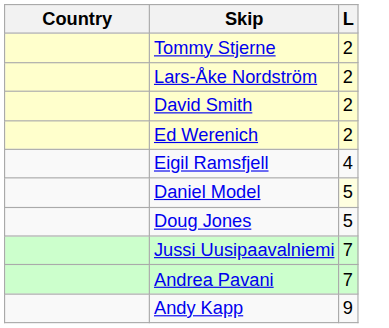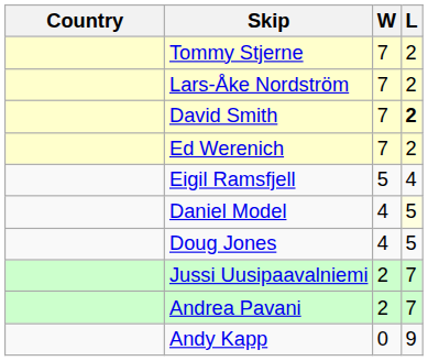 <table class="wikitable sortable">
 <tr>
 <th bgcolor="#efefef" width="120">Country</th>
 <th bgcolor="#efefef">Skip</th>
+<th bgcolor="#efefef">W</th>
 <th bgcolor="#efefef">L</th>
 </tr>
 <tr bgcolor="#ffffcc">
 <td></td>
 <td><a href='#'>Tommy Stjerne</a></td>
+<td>7</td>
 <td>2</td>
 </tr>
 <tr bgcolor="#ffffcc">
 <td></td>
 <td><a href='#'>Lars-Åke Nordström</a></td>
+<td>7</td>
 <td>2</td>
 </tr>
 <tr bgcolor="#ffffcc">
 <td></td>
 <td><a href='#'>David Smith</a></td>
-<td>2</td>
+<td>7</td>
+<td><strong>2</strong></td>
 </tr>
 <tr bgcolor="#ffffcc">
 <td></td>
 <td><a href='#'>Ed Werenich</a></td>
+<td>7</td>
 <td>2</td>
 </tr>
 <tr>
 <td></td>
 <td><a href='#'>Eigil Ramsfjell</a></td>
+<td>5</td>
 <td>4</td>
 </tr>
 <tr>
 <td></td>
 <td><a href='#'>Daniel Model</a></td>
+<td>4</td>
 <td style="background: lightyellow;">5</td>
 </tr>
 <tr>
 <td></td>
 <td><a href='#'>Doug Jones</a></td>
+<td>4</td>
 <td>5</td>
 </tr>
 <tr bgcolor="#ccffcc">
 <td></td>
 <td><a href='#'>Jussi Uusipaavalniemi</a></td>
+<td>2</td>
 <td>7</td>
 </tr>
 <tr bgcolor="#ccffcc">
 <td></td>
 <td><a href='#'>Andrea Pavani</a></td>
+<td>2</td>
 <td>7</td>
 </tr>
 <tr>
 <td></td>
 <td><a href='#'>Andy Kapp</a></td>
+<td>0</td>
 <td>9</td>
 </tr>
 </table>
